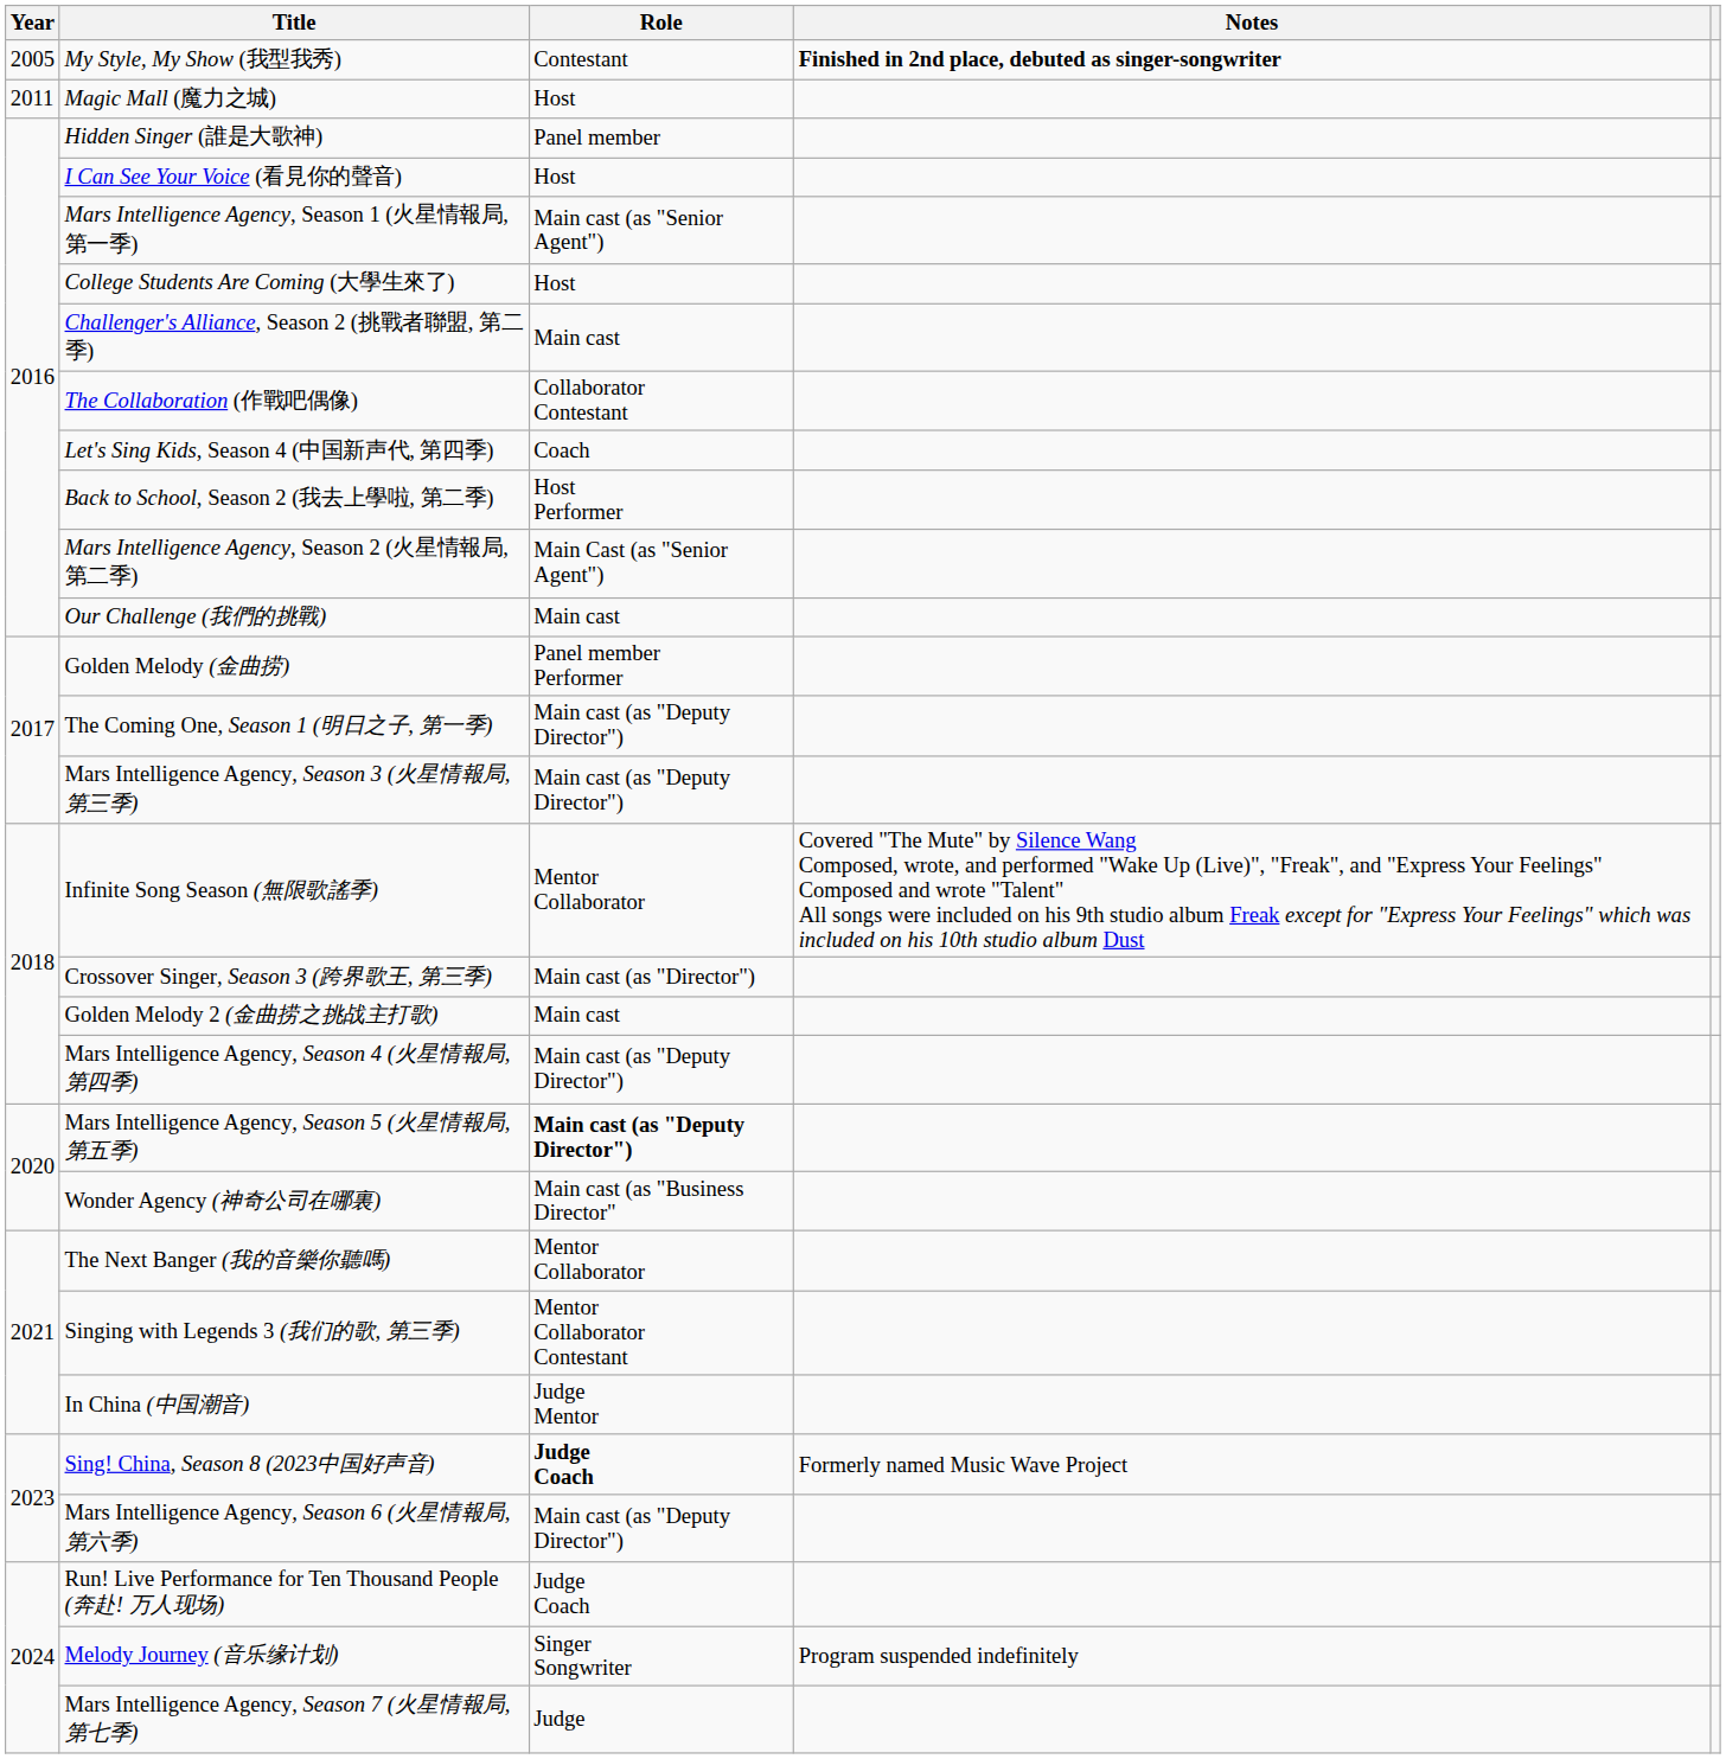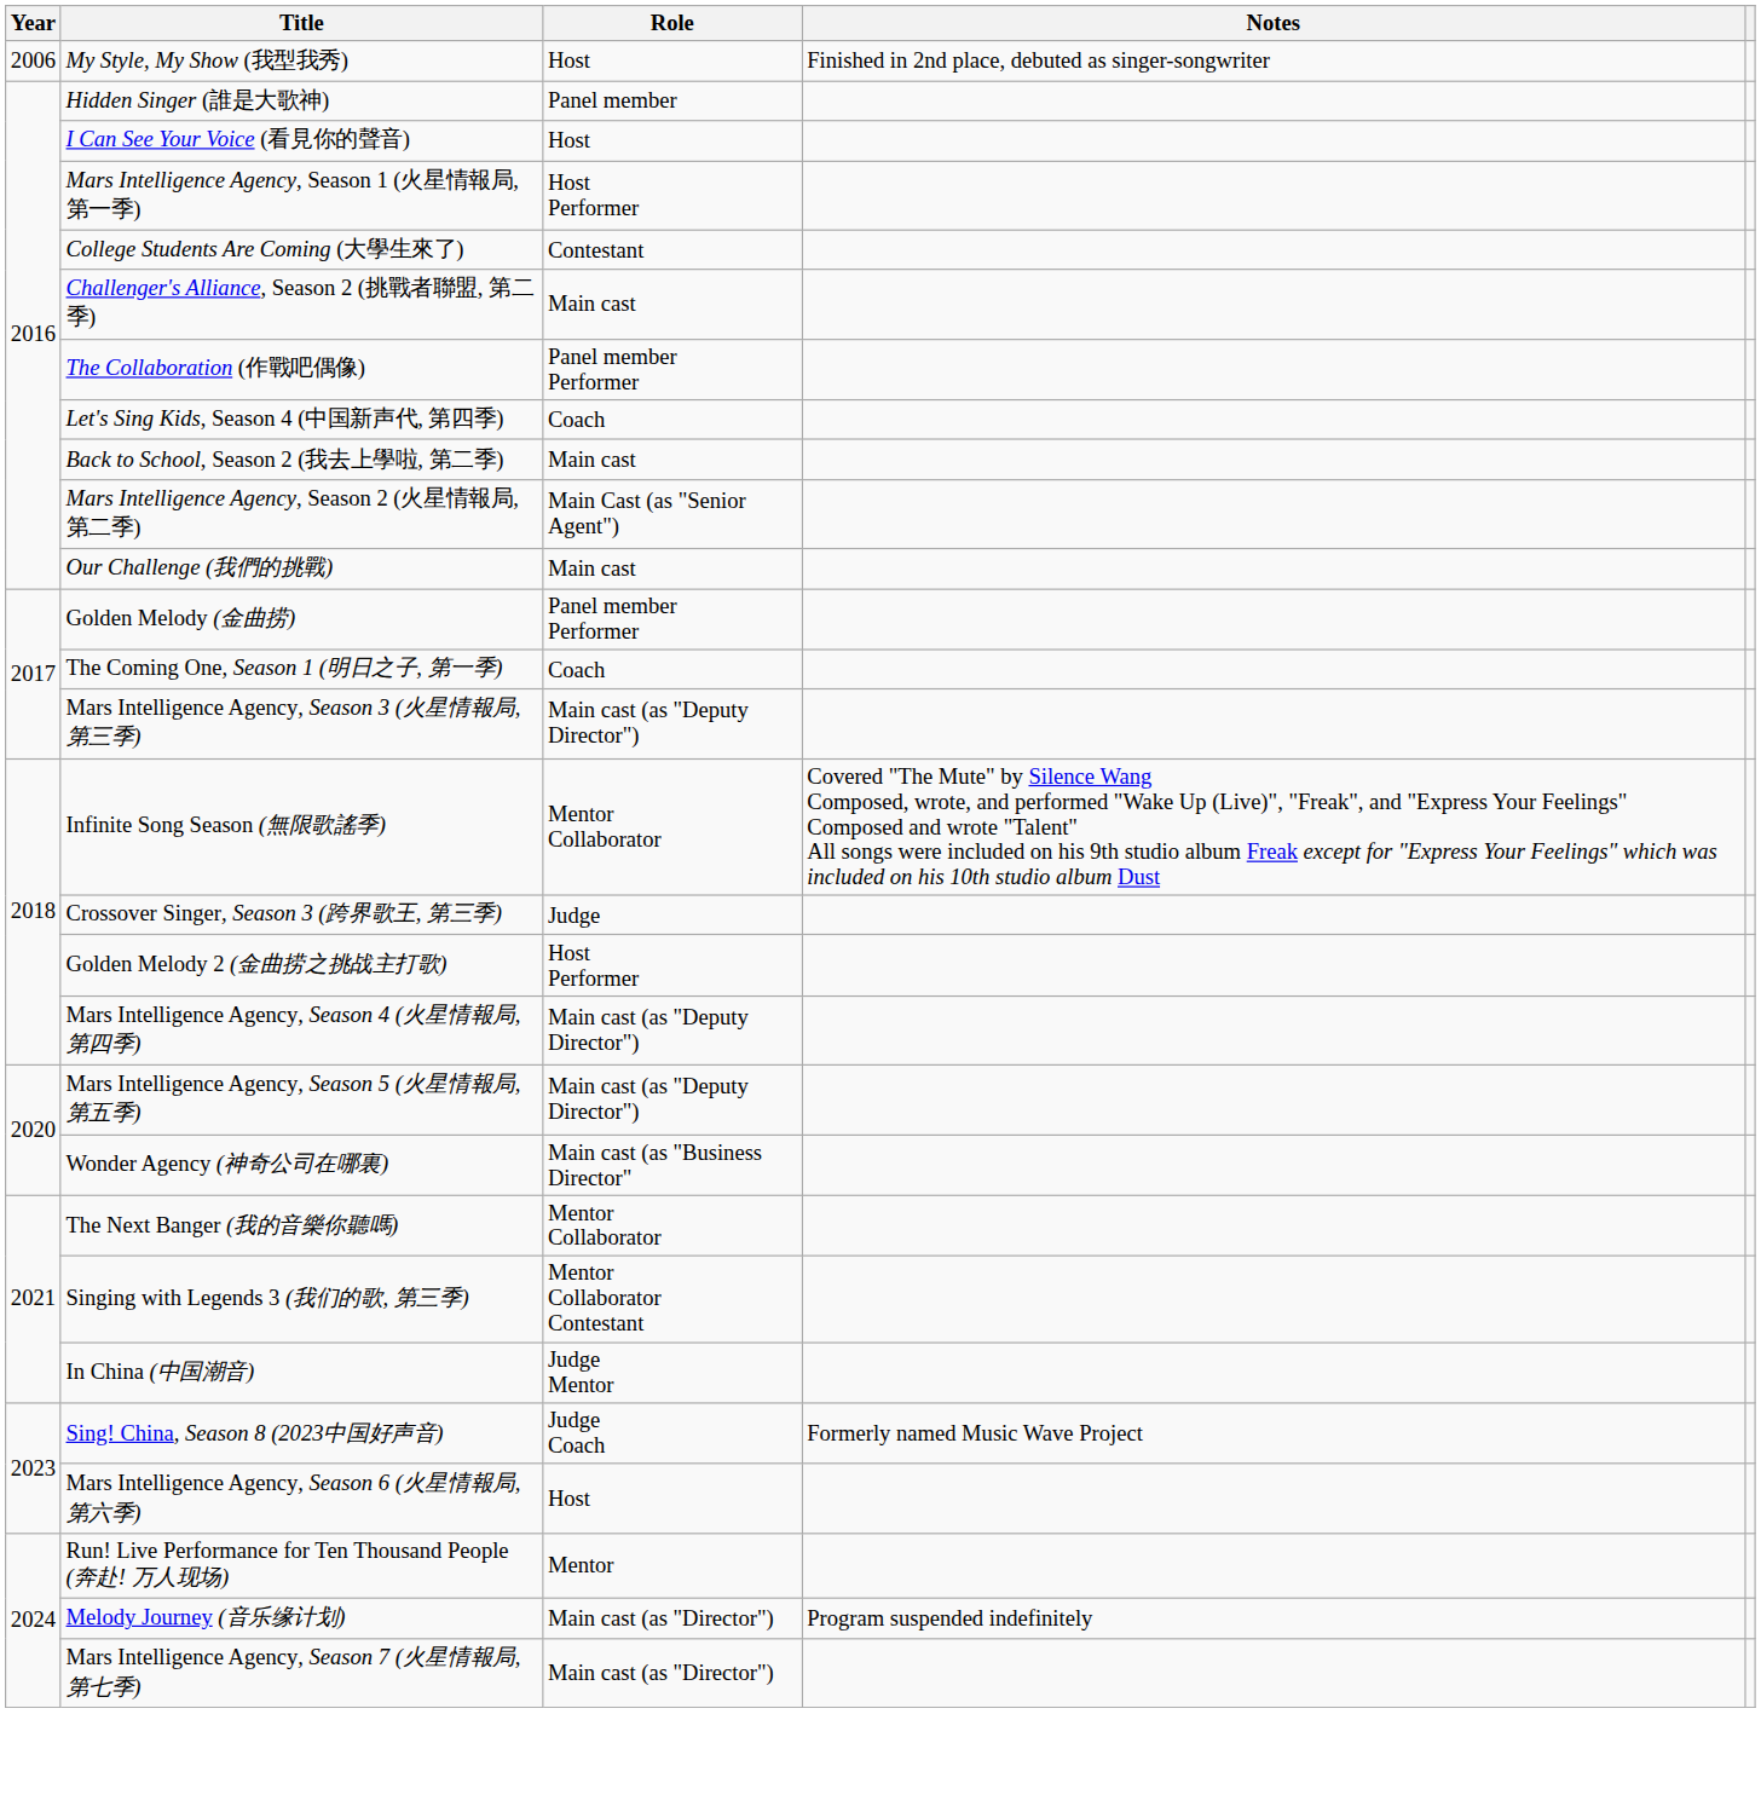 <table class="wikitable">
 <tr>
 <th>Year</th>
 <th>Title</th>
 <th>Role</th>
 <th>Notes</th>
 <th scope="col"></th>
 </tr>
 <tr>
-<td>2005</td>
+<td>2006</td>
 <td><em>My Style, My Show</em> (我型我秀)</td>
-<td>Contestant</td>
-<td><strong>Finished in 2nd place, debuted as singer-songwriter</strong></td>
-<td></td>
-</tr>
-<tr>
-<td>2011</td>
-<td><em>Magic Mall</em> (魔力之城)</td>
 <td>Host</td>
-<td></td>
+<td>Finished in 2nd place, debuted as singer-songwriter</td>
 <td></td>
 </tr>
 <tr>
 <td rowspan="10">2016</td>
 <td><em>Hidden Singer</em> (誰是大歌神)</td>
 <td>Panel member</td>
 <td></td>
 <td></td>
 </tr>
 <tr>
 <td><em><a href='#'>I Can See Your Voice</a></em> (看見你的聲音)</td>
 <td>Host</td>
 <td></td>
 <td></td>
 </tr>
 <tr>
 <td><em>Mars Intelligence Agency</em>, Season 1 (火星情報局, 第一季)</td>
-<td>Main cast (as "Senior Agent")</td>
+<td>Host<br>Performer</td>
 <td></td>
 <td></td>
 </tr>
 <tr>
 <td><em>College Students Are Coming</em> (大學生來了)</td>
-<td>Host</td>
+<td>Contestant</td>
 <td></td>
 <td></td>
 </tr>
 <tr>
 <td><em><a href='#'>Challenger's Alliance</a></em>, Season 2 (挑戰者聯盟, 第二季)</td>
 <td>Main cast</td>
 <td></td>
 <td></td>
 </tr>
 <tr>
 <td><em><a href='#'>The Collaboration</a></em> (作戰吧偶像)</td>
-<td>Collaborator<br>Contestant</td>
+<td>Panel member<br>Performer</td>
 <td></td>
 <td></td>
 </tr>
 <tr>
 <td><em>Let's Sing Kids</em>, Season 4 (中国新声代, 第四季)</td>
 <td>Coach</td>
 <td></td>
 <td></td>
 </tr>
 <tr>
 <td><em>Back to School</em>, Season 2 (我去上學啦, 第二季)</td>
-<td>Host<br>Performer</td>
+<td>Main cast</td>
 <td></td>
 <td></td>
 </tr>
 <tr>
 <td><em>Mars Intelligence Agency</em>, Season 2 (火星情報局, 第二季)</td>
 <td>Main Cast (as "Senior Agent")</td>
 <td></td>
 <td></td>
 </tr>
 <tr>
 <td><em>Our Challenge (我們的挑戰)</td>
 <td>Main cast</td>
 <td></td>
 <td></td>
 </tr>
 <tr>
 <td rowspan="3">2017</td>
 <td></em>Golden Melody<em> (金曲捞)</td>
 <td>Panel member<br>Performer</td>
 <td></td>
 <td></td>
 </tr>
 <tr>
 <td></em>The Coming One<em>, Season 1 (明日之子, 第一季)</td>
-<td>Main cast (as "Deputy Director")</td>
+<td>Coach</td>
 <td></td>
 <td></td>
 </tr>
 <tr>
 <td></em>Mars Intelligence Agency<em>, Season 3 (火星情報局, 第三季)</td>
 <td>Main cast (as "Deputy Director")</td>
 <td></td>
 <td></td>
 </tr>
 <tr>
 <td rowspan="4">2018</td>
 <td></em>Infinite Song Season<em> (無限歌謠季)</td>
 <td>Mentor<br>Collaborator</td>
 <td>Covered "The Mute" by <a href='#'>Silence Wang</a><br>Composed, wrote, and performed "Wake Up (Live)", "Freak", and "Express Your Feelings"<br>Composed and wrote "Talent"<br>All songs were included on his 9th studio album </em><a href='#'>Freak</a><em> except for "Express Your Feelings" which was included on his 10th studio album </em><a href='#'>Dust</a><em></td>
 <td></td>
 </tr>
 <tr>
 <td></em>Crossover Singer<em>, Season 3 (跨界歌王, 第三季)</td>
-<td>Main cast (as "Director")</td>
+<td>Judge</td>
 <td></td>
 <td></td>
 </tr>
 <tr>
 <td></em>Golden Melody 2<em> (金曲捞之挑战主打歌)</td>
-<td>Main cast</td>
+<td>Host<br>Performer</td>
 <td></td>
 <td></td>
 </tr>
 <tr>
 <td></em>Mars Intelligence Agency<em>, Season 4 (火星情報局, 第四季)</td>
 <td>Main cast (as "Deputy Director")</td>
 <td></td>
 <td></td>
 </tr>
 <tr>
 <td rowspan="2">2020</td>
 <td></em>Mars Intelligence Agency<em>, Season 5 (火星情報局, 第五季)</td>
-<td><strong>Main cast (as "Deputy Director")</strong></td>
+<td>Main cast (as "Deputy Director")</td>
 <td></td>
 <td></td>
 </tr>
 <tr>
 <td></em>Wonder Agency<em> (神奇公司在哪裏)</td>
 <td>Main cast (as "Business Director"</td>
 <td></td>
 <td></td>
 </tr>
 <tr>
 <td rowspan="3">2021</td>
 <td></em>The Next Banger<em> (我的音樂你聽嗎)</td>
 <td>Mentor<br>Collaborator</td>
 <td></td>
 <td></td>
 </tr>
 <tr>
 <td></em>Singing with Legends 3<em> (我们的歌, 第三季)</td>
 <td>Mentor<br>Collaborator<br>Contestant</td>
 <td></td>
 <td></td>
 </tr>
 <tr>
 <td></em>In China<em> (中国潮音)</td>
 <td>Judge<br>Mentor</td>
 <td></td>
 <td></td>
 </tr>
 <tr>
 <td rowspan="2">2023</td>
 <td></em><a href='#'>Sing! China</a><em>, Season 8 (2023中国好声音)</td>
-<td><strong>Judge<br>Coach</strong></td>
+<td>Judge<br>Coach</td>
 <td>Formerly named </em>Music Wave Project<em></td>
 <td></td>
 </tr>
 <tr>
 <td></em>Mars Intelligence Agency<em>, Season 6 (火星情報局, 第六季)</td>
-<td>Main cast (as "Deputy Director")</td>
+<td>Host</td>
 <td></td>
 <td></td>
 </tr>
 <tr>
 <td rowspan="3">2024</td>
 <td></em>Run! Live Performance for Ten Thousand People<em> (奔赴! 万人现场)</td>
-<td>Judge<br>Coach</td>
+<td>Mentor</td>
 <td></td>
 <td></td>
 </tr>
 <tr>
 <td></em><a href='#'>Melody Journey</a><em> (音乐缘计划)</td>
-<td>Singer<br>Songwriter</td>
+<td>Main cast (as "Director")</td>
 <td>Program suspended indefinitely</td>
 <td></td>
 </tr>
 <tr>
 <td></em>Mars Intelligence Agency<em>, Season 7 (火星情報局, 第七季)</td>
-<td>Judge</td>
+<td>Main cast (as "Director")</td>
 <td></td>
 <td></td>
 </tr>
 </table>
